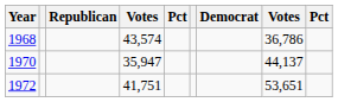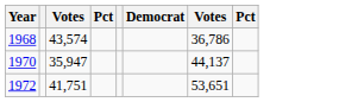 <table class="wikitable" style="margin:0.5em ; font-size:95%">
 <tr>
 <th>Year</th>
 <th></th>
-<th>Republican</th>
 <th>Votes</th>
 <th>Pct</th>
 <th></th>
 <th>Democrat</th>
 <th>Votes</th>
 <th>Pct</th>
 </tr>
 <tr>
 <td><a href='#'>1968</a></td>
-<td></td>
 <td></td>
 <td>43,574</td>
 <td></td>
 <td></td>
 <td></td>
 <td>36,786</td>
 <td></td>
 </tr>
 <tr>
 <td><a href='#'>1970</a></td>
 <td></td>
-<td></td>
 <td>35,947</td>
 <td></td>
 <td></td>
 <td></td>
 <td>44,137</td>
 <td></td>
 </tr>
 <tr>
 <td><a href='#'>1972</a></td>
 <td></td>
-<td></td>
 <td>41,751</td>
 <td></td>
 <td></td>
 <td></td>
 <td>53,651</td>
 <td></td>
 </tr>
 </table>
